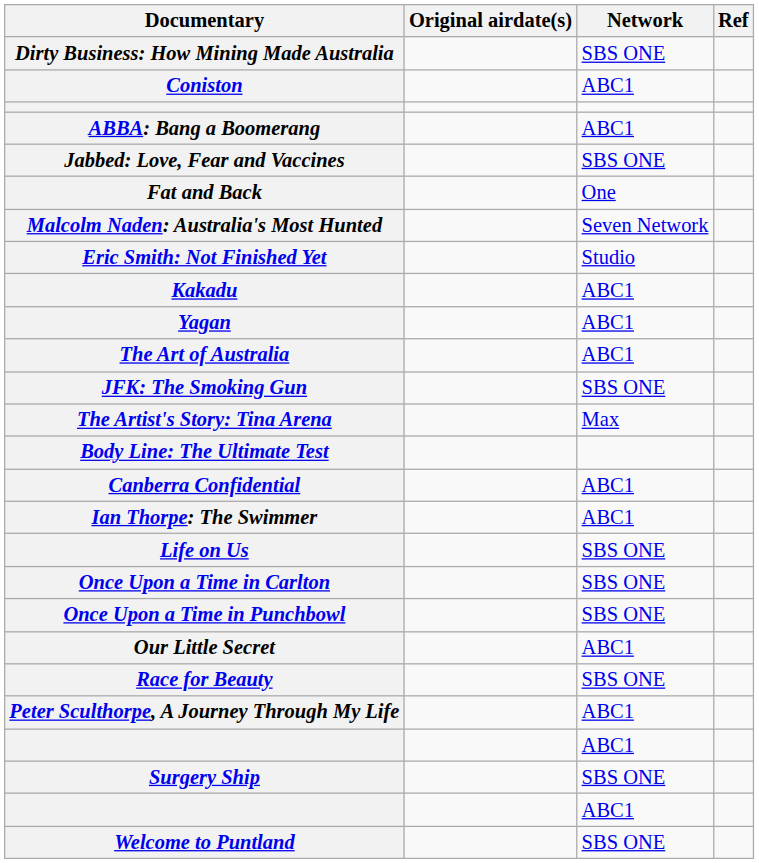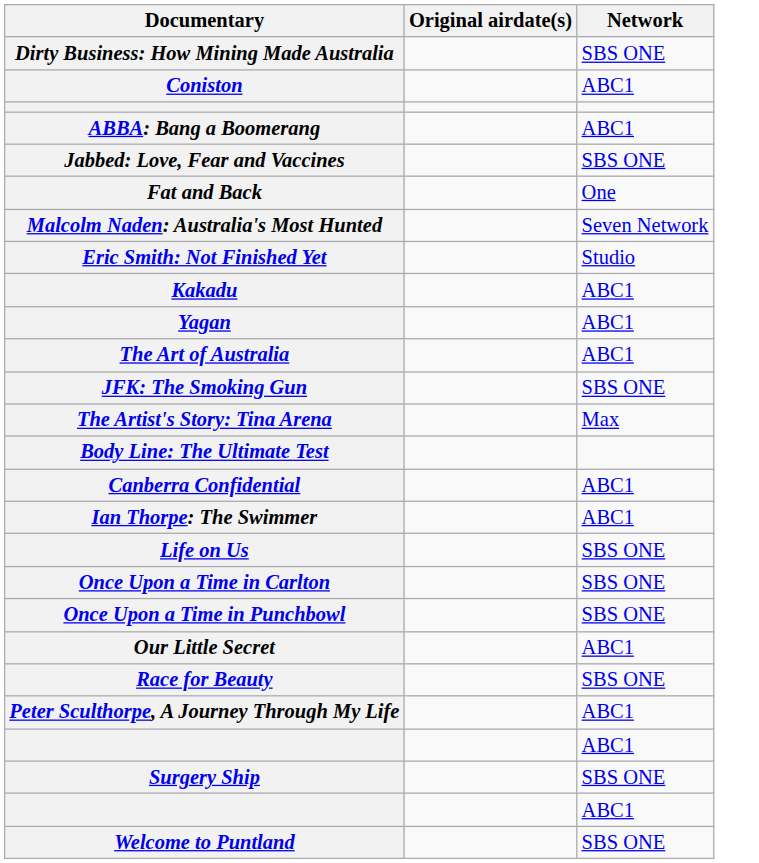 <table class="wikitable plainrowheaders sortable" style="text-align:left">
 <tr>
 <th>Documentary</th>
 <th>Original airdate(s)</th>
 <th>Network</th>
-<th class="unsortable">Ref</th>
 </tr>
 <tr>
 <th scope="row"><em>Dirty Business: How Mining Made Australia</em></th>
 <td align=center></td>
 <td><a href='#'>SBS ONE</a></td>
-<td align=center></td>
 </tr>
 <tr>
 <th scope="row"><em><a href='#'>Coniston</a></em></th>
 <td align=center></td>
 <td><a href='#'>ABC1</a></td>
-<td align=center></td>
 </tr>
 <tr>
 <th scope="row"><em></em></th>
 <td align=center></td>
 <td></td>
-<td align=center></td>
 </tr>
 <tr>
 <th scope="row"><em><a href='#'>ABBA</a>: Bang a Boomerang</em></th>
 <td align=center></td>
 <td><a href='#'>ABC1</a></td>
-<td align=center></td>
 </tr>
 <tr>
 <th scope="row"><em>Jabbed: Love, Fear and Vaccines</em></th>
 <td align=center></td>
 <td><a href='#'>SBS ONE</a></td>
-<td align=center></td>
 </tr>
 <tr>
 <th scope="row"><em>Fat and Back</em></th>
 <td align=center></td>
 <td><a href='#'>One</a></td>
-<td align=center></td>
 </tr>
 <tr>
 <th scope="row"><em><a href='#'>Malcolm Naden</a>: Australia's Most Hunted</em></th>
 <td align=center></td>
 <td><a href='#'>Seven Network</a></td>
-<td align=center></td>
 </tr>
 <tr>
 <th scope="row"><em><a href='#'>Eric Smith: Not Finished Yet</a></em></th>
 <td align=center></td>
 <td><a href='#'>Studio</a></td>
-<td align=center></td>
 </tr>
 <tr>
 <th scope="row"><em><a href='#'>Kakadu</a></em></th>
 <td align=center></td>
 <td><a href='#'>ABC1</a></td>
-<td align=center></td>
 </tr>
 <tr>
 <th scope="row"><em><a href='#'>Yagan</a></em></th>
 <td align=center></td>
 <td><a href='#'>ABC1</a></td>
-<td align=center></td>
 </tr>
 <tr>
 <th scope="row"><em><a href='#'>The Art of Australia</a></em></th>
 <td align=center></td>
 <td><a href='#'>ABC1</a></td>
-<td align=center></td>
 </tr>
 <tr>
 <th scope="row"><em><a href='#'>JFK: The Smoking Gun</a></em></th>
 <td align=center></td>
 <td><a href='#'>SBS ONE</a></td>
-<td align=center></td>
 </tr>
 <tr>
 <th scope="row"><em><a href='#'>The Artist's Story: Tina Arena</a></em></th>
 <td align=center></td>
 <td><a href='#'>Max</a></td>
-<td align=center></td>
 </tr>
 <tr>
 <th scope="row"><em><a href='#'>Body Line: The Ultimate Test</a></em></th>
 <td></td>
 <td></td>
-<td align=center></td>
 </tr>
 <tr>
 <th scope="row"><em><a href='#'>Canberra Confidential</a></em></th>
 <td></td>
 <td><a href='#'>ABC1</a></td>
-<td align=center></td>
 </tr>
 <tr>
 <th scope="row"><em><a href='#'>Ian Thorpe</a>: The Swimmer</em></th>
 <td></td>
 <td><a href='#'>ABC1</a></td>
-<td align=center></td>
 </tr>
 <tr>
 <th scope="row"><em><a href='#'>Life on Us</a></em></th>
 <td></td>
 <td><a href='#'>SBS ONE</a></td>
-<td align=center></td>
 </tr>
 <tr>
 <th scope="row"><em><a href='#'>Once Upon a Time in Carlton</a></em></th>
 <td></td>
 <td><a href='#'>SBS ONE</a></td>
-<td align=center></td>
 </tr>
 <tr>
 <th scope="row"><em><a href='#'>Once Upon a Time in Punchbowl</a></em></th>
 <td></td>
 <td><a href='#'>SBS ONE</a></td>
-<td align=center></td>
 </tr>
 <tr>
 <th scope="row"><em>Our Little Secret</em></th>
 <td></td>
 <td><a href='#'>ABC1</a></td>
-<td align=center></td>
 </tr>
 <tr>
 <th scope="row"><em><a href='#'>Race for Beauty</a></em></th>
 <td></td>
 <td><a href='#'>SBS ONE</a></td>
-<td align=center></td>
 </tr>
 <tr>
 <th scope="row"><em><a href='#'>Peter Sculthorpe</a>, A Journey Through My Life</em></th>
 <td></td>
 <td><a href='#'>ABC1</a></td>
-<td align=center></td>
 </tr>
 <tr>
 <th scope="row"><em></em></th>
 <td></td>
 <td><a href='#'>ABC1</a></td>
-<td align=center></td>
 </tr>
 <tr>
 <th scope="row"><em><a href='#'>Surgery Ship</a></em></th>
 <td></td>
 <td><a href='#'>SBS ONE</a></td>
-<td align=center></td>
 </tr>
 <tr>
 <th scope="row"><em></em></th>
 <td></td>
 <td><a href='#'>ABC1</a></td>
-<td align=center></td>
 </tr>
 <tr>
 <th scope="row"><em><a href='#'>Welcome to Puntland</a></em></th>
 <td></td>
 <td><a href='#'>SBS ONE</a></td>
-<td align=center></td>
 </tr>
 </table>
